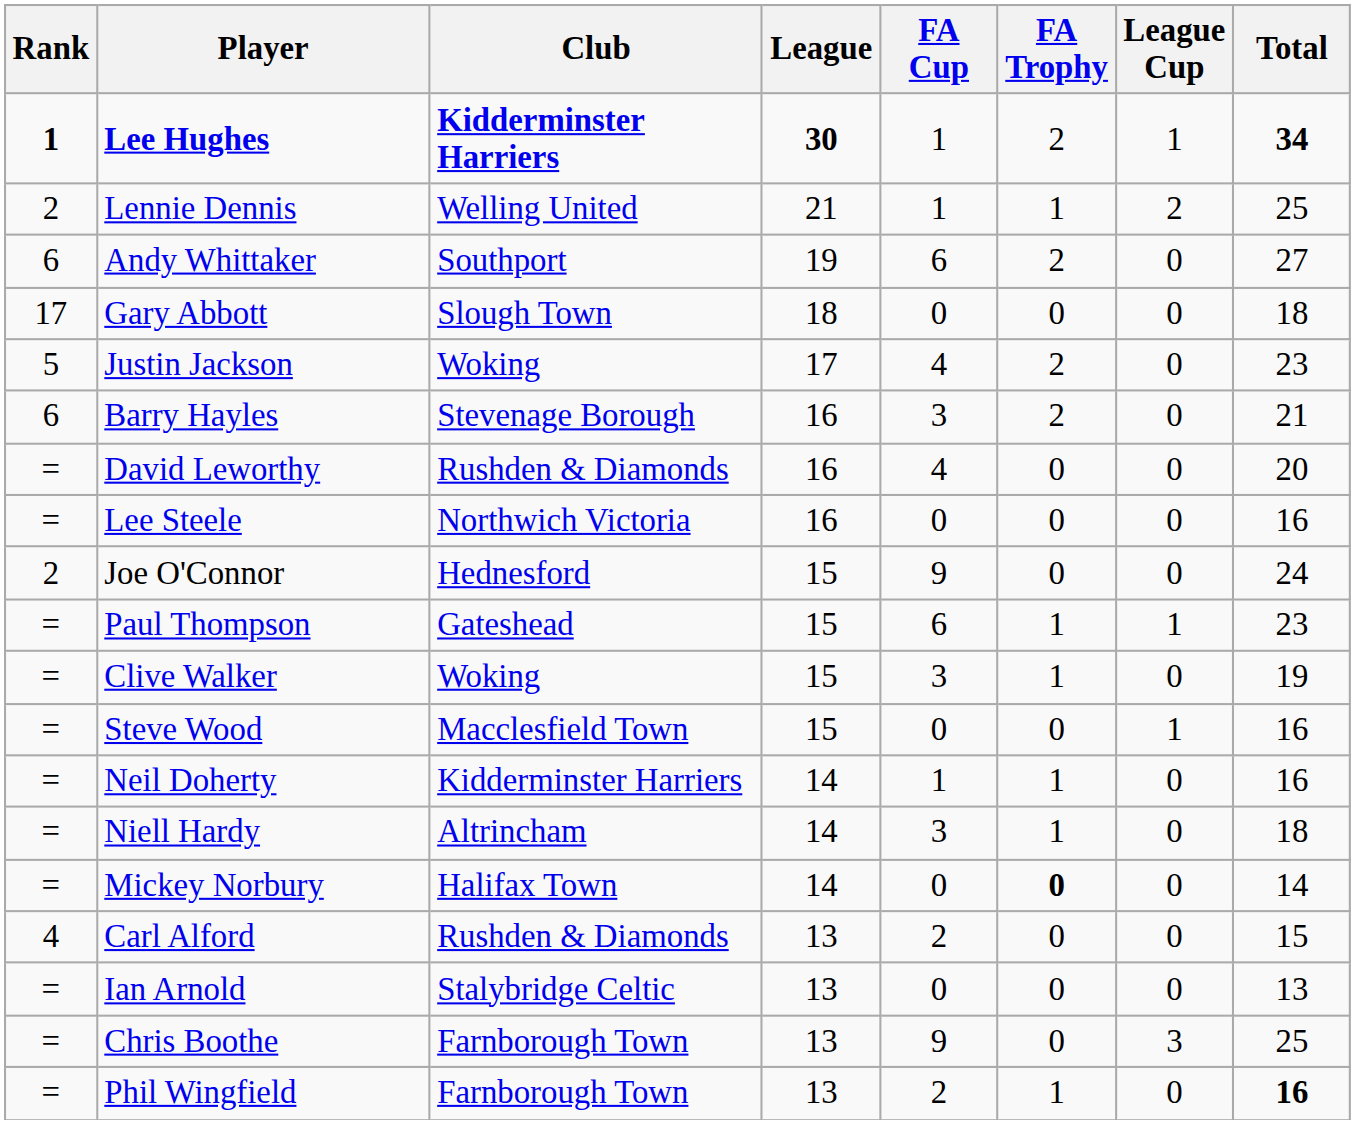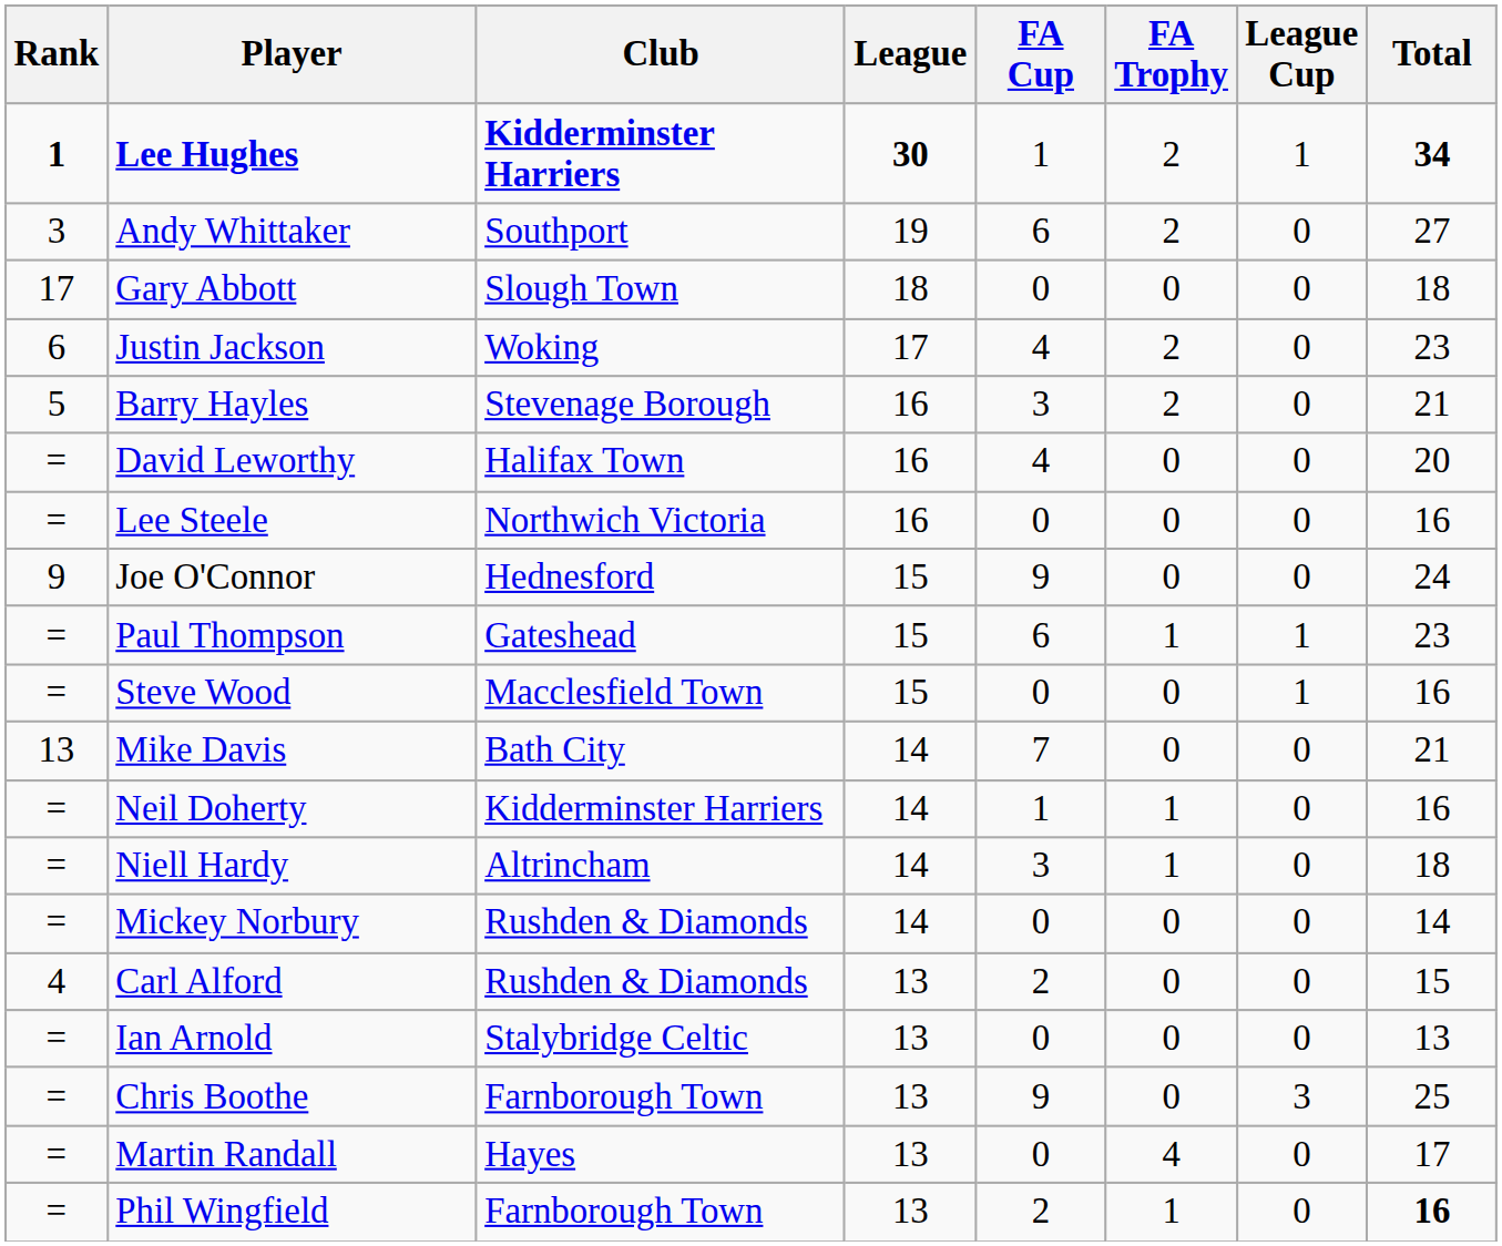 <table class="wikitable" style="text-align: center;">
 <tr>
 <th width=20>Rank</th>
 <th width=155>Player</th>
 <th width=155>Club</th>
 <th width=50>League</th>
 <th width=50><a href='#'>FA Cup</a></th>
 <th width=50><a href='#'>FA Trophy</a></th>
 <th width=50>League Cup</th>
 <th width=50>Total</th>
 </tr>
 <tr>
 <td><strong>1</strong></td>
 <td align=left><strong> <a href='#'>Lee Hughes</a> </strong></td>
 <td align=left><strong> <a href='#'>Kidderminster Harriers</a> </strong></td>
 <td><strong>30</strong></td>
 <td>1</td>
 <td>2</td>
 <td>1</td>
 <td><strong>34</strong></td>
 </tr>
 <tr>
-<td>2</td>
-<td align=left><a href='#'>Lennie Dennis</a></td>
-<td align=left><a href='#'>Welling United</a></td>
-<td>21</td>
-<td>1</td>
-<td>1</td>
-<td>2</td>
-<td>25</td>
-</tr>
-<tr>
-<td>6</td>
+<td>3</td>
 <td align=left><a href='#'>Andy Whittaker</a></td>
 <td align=left><a href='#'>Southport</a></td>
 <td>19</td>
 <td>6</td>
 <td>2</td>
 <td>0</td>
 <td>27</td>
 </tr>
 <tr>
 <td>17</td>
 <td align=left><a href='#'>Gary Abbott</a></td>
 <td align=left><a href='#'>Slough Town</a></td>
 <td>18</td>
 <td>0</td>
 <td>0</td>
 <td>0</td>
 <td>18</td>
 </tr>
 <tr>
-<td>5</td>
+<td>6</td>
 <td align=left><a href='#'>Justin Jackson</a></td>
 <td align=left><a href='#'>Woking</a></td>
 <td>17</td>
 <td>4</td>
 <td>2</td>
 <td>0</td>
 <td>23</td>
 </tr>
 <tr>
-<td>6</td>
+<td>5</td>
 <td align=left><a href='#'>Barry Hayles</a></td>
 <td align=left><a href='#'>Stevenage Borough</a></td>
 <td>16</td>
 <td>3</td>
 <td>2</td>
 <td>0</td>
 <td>21</td>
 </tr>
 <tr>
 <td>=</td>
 <td align=left><a href='#'>David Leworthy</a></td>
-<td align=left><a href='#'>Rushden & Diamonds</a></td>
+<td align=left><a href='#'>Halifax Town</a></td>
 <td>16</td>
 <td>4</td>
 <td>0</td>
 <td>0</td>
 <td>20</td>
 </tr>
 <tr>
 <td>=</td>
 <td align=left><a href='#'>Lee Steele</a></td>
 <td align=left><a href='#'>Northwich Victoria</a></td>
 <td>16</td>
 <td>0</td>
 <td>0</td>
 <td>0</td>
 <td>16</td>
 </tr>
 <tr>
-<td>2</td>
+<td>9</td>
 <td align=left>Joe O'Connor</td>
 <td align=left><a href='#'>Hednesford</a></td>
 <td>15</td>
 <td>9</td>
 <td>0</td>
 <td>0</td>
 <td>24</td>
 </tr>
 <tr>
 <td>=</td>
 <td align=left><a href='#'>Paul Thompson</a></td>
 <td align=left><a href='#'>Gateshead</a></td>
 <td>15</td>
 <td>6</td>
 <td>1</td>
 <td>1</td>
 <td>23</td>
 </tr>
 <tr>
 <td>=</td>
-<td align=left><a href='#'>Clive Walker</a></td>
-<td align=left><a href='#'>Woking</a></td>
-<td>15</td>
-<td>3</td>
-<td>1</td>
-<td>0</td>
-<td>19</td>
-</tr>
-<tr>
-<td>=</td>
 <td align=left><a href='#'>Steve Wood</a></td>
 <td align=left><a href='#'>Macclesfield Town</a></td>
 <td>15</td>
 <td>0</td>
 <td>0</td>
 <td>1</td>
 <td>16</td>
+</tr>
+<tr>
+<td>13</td>
+<td align=left><a href='#'>Mike Davis</a></td>
+<td align=left><a href='#'>Bath City</a></td>
+<td>14</td>
+<td>7</td>
+<td>0</td>
+<td>0</td>
+<td>21</td>
 </tr>
 <tr>
 <td>=</td>
 <td align=left><a href='#'>Neil Doherty</a></td>
 <td align=left><a href='#'>Kidderminster Harriers</a></td>
 <td>14</td>
 <td>1</td>
 <td>1</td>
 <td>0</td>
 <td>16</td>
 </tr>
 <tr>
 <td>=</td>
 <td align=left><a href='#'>Niell Hardy</a></td>
 <td align=left><a href='#'>Altrincham</a></td>
 <td>14</td>
 <td>3</td>
 <td>1</td>
 <td>0</td>
 <td>18</td>
 </tr>
 <tr>
 <td>=</td>
 <td align=left><a href='#'>Mickey Norbury</a></td>
-<td align=left><a href='#'>Halifax Town</a></td>
+<td align=left><a href='#'>Rushden & Diamonds</a></td>
 <td>14</td>
 <td>0</td>
-<td><strong>0</strong></td>
+<td>0</td>
 <td>0</td>
 <td>14</td>
 </tr>
 <tr>
 <td>4</td>
 <td align=left><a href='#'>Carl Alford</a></td>
 <td align=left><a href='#'>Rushden & Diamonds</a></td>
 <td>13</td>
 <td>2</td>
 <td>0</td>
 <td>0</td>
 <td>15</td>
 </tr>
 <tr>
 <td>=</td>
 <td align=left><a href='#'>Ian Arnold</a></td>
 <td align=left><a href='#'>Stalybridge Celtic</a></td>
 <td>13</td>
 <td>0</td>
 <td>0</td>
 <td>0</td>
 <td>13</td>
 </tr>
 <tr>
 <td>=</td>
 <td align=left><a href='#'>Chris Boothe</a></td>
 <td align=left><a href='#'>Farnborough Town</a></td>
 <td>13</td>
 <td>9</td>
 <td>0</td>
 <td>3</td>
 <td>25</td>
 </tr>
 <tr>
 <td>=</td>
+<td align=left><a href='#'>Martin Randall</a></td>
+<td align=left><a href='#'>Hayes</a></td>
+<td>13</td>
+<td>0</td>
+<td>4</td>
+<td>0</td>
+<td>17</td>
+</tr>
+<tr>
+<td>=</td>
 <td align=left><a href='#'>Phil Wingfield</a></td>
 <td align=left><a href='#'>Farnborough Town</a></td>
 <td>13</td>
 <td>2</td>
 <td>1</td>
 <td>0</td>
 <td><strong>16</strong></td>
 </tr>
 </table>
